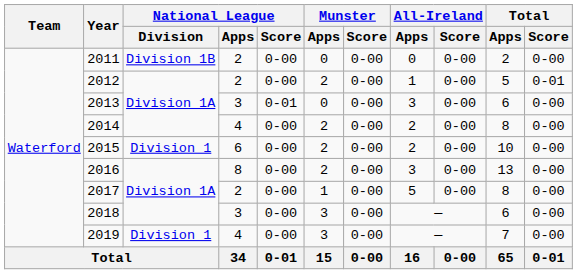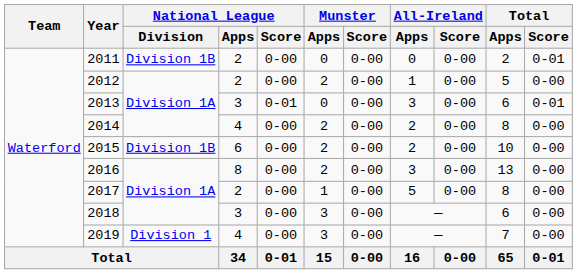 <table class="wikitable" style="text-align:center">
 <tr>
 <th rowspan="2">Team</th>
 <th rowspan="2">Year</th>
 <th colspan="3"><a href='#'>National League</a></th>
 <th colspan="2"><a href='#'>Munster</a></th>
 <th colspan="2"><a href='#'>All-Ireland</a></th>
 <th colspan="2">Total</th>
 </tr>
 <tr>
 <th>Division</th>
 <th>Apps</th>
 <th>Score</th>
 <th>Apps</th>
 <th>Score</th>
 <th>Apps</th>
 <th>Score</th>
 <th>Apps</th>
 <th>Score</th>
 </tr>
 <tr>
 <td rowspan="9"><a href='#'>Waterford</a></td>
 <td>2011</td>
 <td rowspan="1"><a href='#'>Division 1B</a></td>
 <td>2</td>
 <td>0-00</td>
 <td>0</td>
 <td>0-00</td>
 <td>0</td>
 <td>0-00</td>
 <td>2</td>
-<td>0-00</td>
+<td>0-01</td>
 </tr>
 <tr>
 <td>2012</td>
 <td rowspan="3"><a href='#'>Division 1A</a></td>
 <td>2</td>
 <td>0-00</td>
 <td>2</td>
 <td>0-00</td>
 <td>1</td>
 <td>0-00</td>
 <td>5</td>
-<td>0-01</td>
+<td>0-00</td>
 </tr>
 <tr>
 <td>2013</td>
 <td>3</td>
 <td>0-01</td>
 <td>0</td>
 <td>0-00</td>
 <td>3</td>
 <td>0-00</td>
 <td>6</td>
-<td>0-00</td>
+<td>0-01</td>
 </tr>
 <tr>
 <td>2014</td>
 <td>4</td>
 <td>0-00</td>
 <td>2</td>
 <td>0-00</td>
 <td>2</td>
 <td>0-00</td>
 <td>8</td>
 <td>0-00</td>
 </tr>
 <tr>
 <td>2015</td>
-<td rowspan="1"><a href='#'>Division 1</a></td>
+<td rowspan="1"><a href='#'>Division 1B</a></td>
 <td>6</td>
 <td>0-00</td>
 <td>2</td>
 <td>0-00</td>
 <td>2</td>
 <td>0-00</td>
 <td>10</td>
 <td>0-00</td>
 </tr>
 <tr>
 <td>2016</td>
 <td rowspan="3"><a href='#'>Division 1A</a></td>
 <td>8</td>
 <td>0-00</td>
 <td>2</td>
 <td>0-00</td>
 <td>3</td>
 <td>0-00</td>
 <td>13</td>
 <td>0-00</td>
 </tr>
 <tr>
 <td>2017</td>
 <td>2</td>
 <td>0-00</td>
 <td>1</td>
 <td>0-00</td>
 <td>5</td>
 <td>0-00</td>
 <td>8</td>
 <td>0-00</td>
 </tr>
 <tr>
 <td>2018</td>
 <td>3</td>
 <td>0-00</td>
 <td>3</td>
 <td>0-00</td>
 <td colspan=2>—</td>
 <td>6</td>
 <td>0-00</td>
 </tr>
 <tr>
 <td>2019</td>
 <td rowspan="1"><a href='#'>Division 1</a></td>
 <td>4</td>
 <td>0-00</td>
 <td>3</td>
 <td>0-00</td>
 <td colspan=2>—</td>
 <td>7</td>
 <td>0-00</td>
 </tr>
 <tr>
 <th colspan="3">Total</th>
 <th>34</th>
 <th>0-01</th>
 <th>15</th>
 <th>0-00</th>
 <th>16</th>
 <th>0-00</th>
 <th>65</th>
 <th>0-01</th>
 </tr>
 </table>
